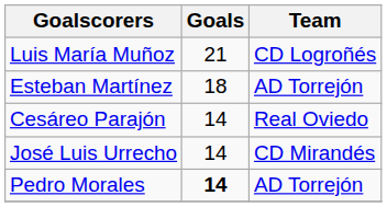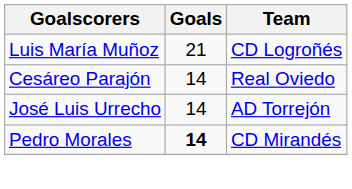 <table class="wikitable sortable">
 <tr>
 <th>Goalscorers</th>
 <th>Goals</th>
 <th>Team</th>
 </tr>
 <tr>
 <td> <a href='#'>Luis María Muñoz</a></td>
 <td style="text-align:center;">21</td>
 <td><a href='#'>CD Logroñés</a></td>
 </tr>
 <tr>
-<td> <a href='#'>Esteban Martínez</a></td>
-<td style="text-align:center;">18</td>
-<td><a href='#'>AD Torrejón</a></td>
-</tr>
-<tr>
 <td> <a href='#'>Cesáreo Parajón</a></td>
 <td style="text-align:center;">14</td>
 <td><a href='#'>Real Oviedo</a></td>
 </tr>
 <tr>
 <td> <a href='#'>José Luis Urrecho</a></td>
 <td style="text-align:center;">14</td>
-<td><a href='#'>CD Mirandés</a></td>
+<td><a href='#'>AD Torrejón</a></td>
 </tr>
 <tr>
 <td> <a href='#'>Pedro Morales</a></td>
 <td style="text-align:center;"><strong>14</strong></td>
-<td><a href='#'>AD Torrejón</a></td>
+<td><a href='#'>CD Mirandés</a></td>
 </tr>
 <tr>
 </tr>
 </table>
